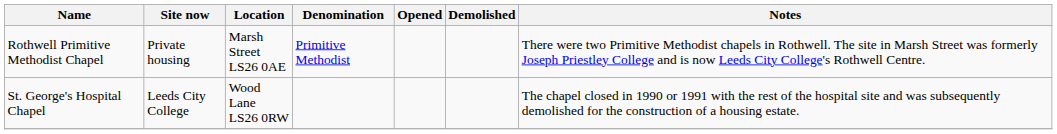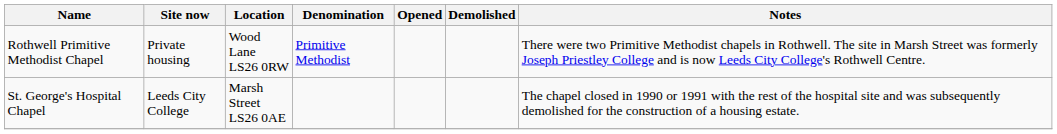 <table class="wikitable sortable">
 <tr>
 <th>Name</th>
 <th class="unsortable">Site now</th>
 <th>Location</th>
 <th>Denomination</th>
 <th>Opened</th>
 <th>Demolished</th>
 <th class="unsortable">Notes</th>
 </tr>
 <tr>
 <td>Rothwell Primitive Methodist Chapel</td>
 <td>Private housing</td>
-<td>Marsh Street<br>LS26 0AE</td>
+<td>Wood Lane<br>LS26 0RW</td>
 <td><a href='#'>Primitive Methodist</a></td>
 <td></td>
 <td></td>
 <td>There were two Primitive Methodist chapels in Rothwell. The site in Marsh Street was formerly <a href='#'>Joseph Priestley College</a> and is now <a href='#'>Leeds City College</a>'s Rothwell Centre.</td>
 </tr>
 <tr>
 <td>St. George's Hospital Chapel</td>
 <td>Leeds City College</td>
-<td>Wood Lane<br>LS26 0RW</td>
+<td>Marsh Street<br>LS26 0AE</td>
 <td></td>
 <td></td>
 <td></td>
 <td>The chapel closed in 1990 or 1991 with the rest of the hospital site  and was subsequently demolished for the construction of a housing estate.</td>
 </tr>
 <tr>
 </tr>
 </table>
